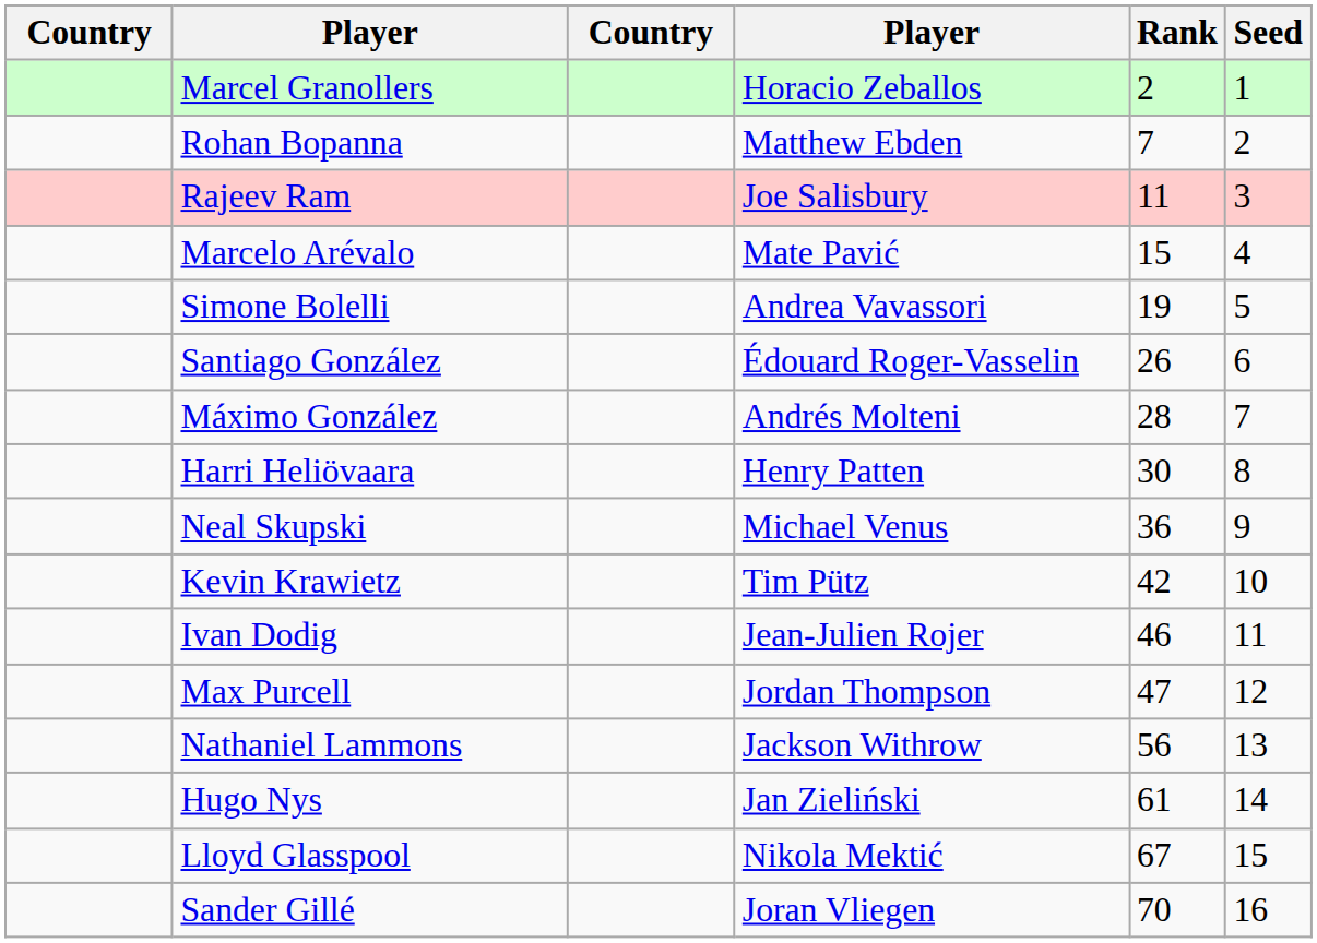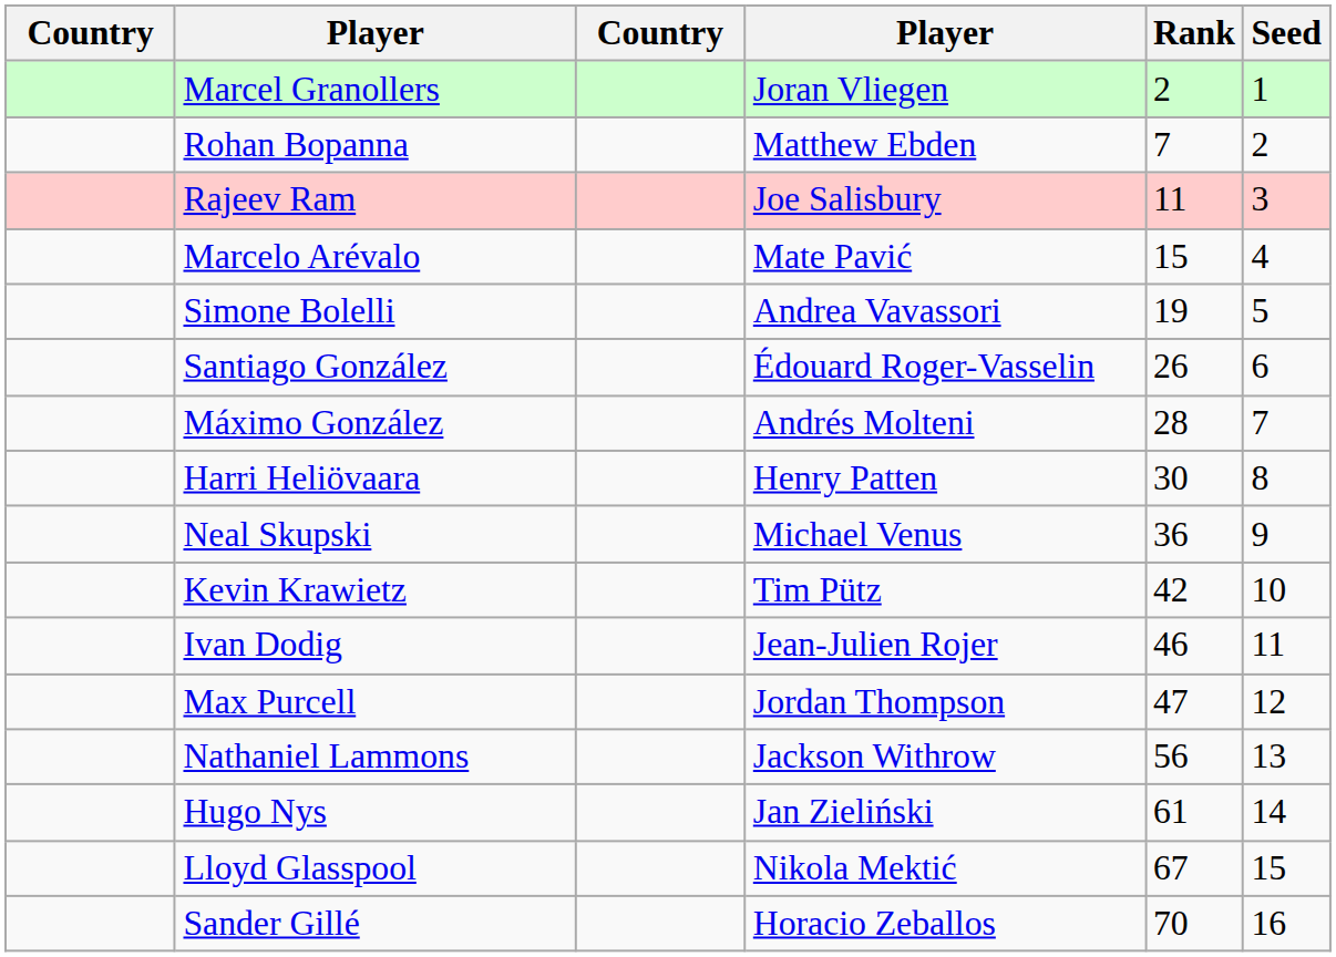 <table class="sortable wikitable">
 <tr>
 <th width="70">Country</th>
 <th width="175">Player</th>
 <th width="70">Country</th>
 <th width="175">Player</th>
 <th>Rank</th>
 <th>Seed</th>
 </tr>
 <tr bgcolor=#cfc>
 <td></td>
 <td><a href='#'>Marcel Granollers</a></td>
 <td></td>
-<td><a href='#'>Horacio Zeballos</a></td>
+<td><a href='#'>Joran Vliegen</a></td>
 <td>2</td>
 <td>1</td>
 </tr>
 <tr>
 <td></td>
 <td><a href='#'>Rohan Bopanna</a></td>
 <td></td>
 <td><a href='#'>Matthew Ebden</a></td>
 <td>7</td>
 <td>2</td>
 </tr>
 <tr bgcolor=#fcc>
 <td></td>
 <td><a href='#'>Rajeev Ram</a></td>
 <td></td>
 <td><a href='#'>Joe Salisbury</a></td>
 <td>11</td>
 <td>3</td>
 </tr>
 <tr>
 <td></td>
 <td><a href='#'>Marcelo Arévalo</a></td>
 <td></td>
 <td><a href='#'>Mate Pavić</a></td>
 <td>15</td>
 <td>4</td>
 </tr>
 <tr>
 <td></td>
 <td><a href='#'>Simone Bolelli</a></td>
 <td></td>
 <td><a href='#'>Andrea Vavassori</a></td>
 <td>19</td>
 <td>5</td>
 </tr>
 <tr>
 <td></td>
 <td><a href='#'>Santiago González</a></td>
 <td></td>
 <td><a href='#'>Édouard Roger-Vasselin</a></td>
 <td>26</td>
 <td>6</td>
 </tr>
 <tr>
 <td></td>
 <td><a href='#'>Máximo González</a></td>
 <td></td>
 <td><a href='#'>Andrés Molteni</a></td>
 <td>28</td>
 <td>7</td>
 </tr>
 <tr>
 <td></td>
 <td><a href='#'>Harri Heliövaara</a></td>
 <td></td>
 <td><a href='#'>Henry Patten</a></td>
 <td>30</td>
 <td>8</td>
 </tr>
 <tr>
 <td></td>
 <td><a href='#'>Neal Skupski</a></td>
 <td></td>
 <td><a href='#'>Michael Venus</a></td>
 <td>36</td>
 <td>9</td>
 </tr>
 <tr>
 <td></td>
 <td><a href='#'>Kevin Krawietz</a></td>
 <td></td>
 <td><a href='#'>Tim Pütz</a></td>
 <td>42</td>
 <td>10</td>
 </tr>
 <tr>
 <td></td>
 <td><a href='#'>Ivan Dodig</a></td>
 <td></td>
 <td><a href='#'>Jean-Julien Rojer</a></td>
 <td>46</td>
 <td>11</td>
 </tr>
 <tr>
 <td></td>
 <td><a href='#'>Max Purcell</a></td>
 <td></td>
 <td><a href='#'>Jordan Thompson</a></td>
 <td>47</td>
 <td>12</td>
 </tr>
 <tr>
 <td></td>
 <td><a href='#'>Nathaniel Lammons</a></td>
 <td></td>
 <td><a href='#'>Jackson Withrow</a></td>
 <td>56</td>
 <td>13</td>
 </tr>
 <tr>
 <td></td>
 <td><a href='#'>Hugo Nys</a></td>
 <td></td>
 <td><a href='#'>Jan Zieliński</a></td>
 <td>61</td>
 <td>14</td>
 </tr>
 <tr>
 <td></td>
 <td><a href='#'>Lloyd Glasspool</a></td>
 <td></td>
 <td><a href='#'>Nikola Mektić</a></td>
 <td>67</td>
 <td>15</td>
 </tr>
 <tr>
 <td></td>
 <td><a href='#'>Sander Gillé</a></td>
 <td></td>
-<td><a href='#'>Joran Vliegen</a></td>
+<td><a href='#'>Horacio Zeballos</a></td>
 <td>70</td>
 <td>16</td>
 </tr>
 </table>
